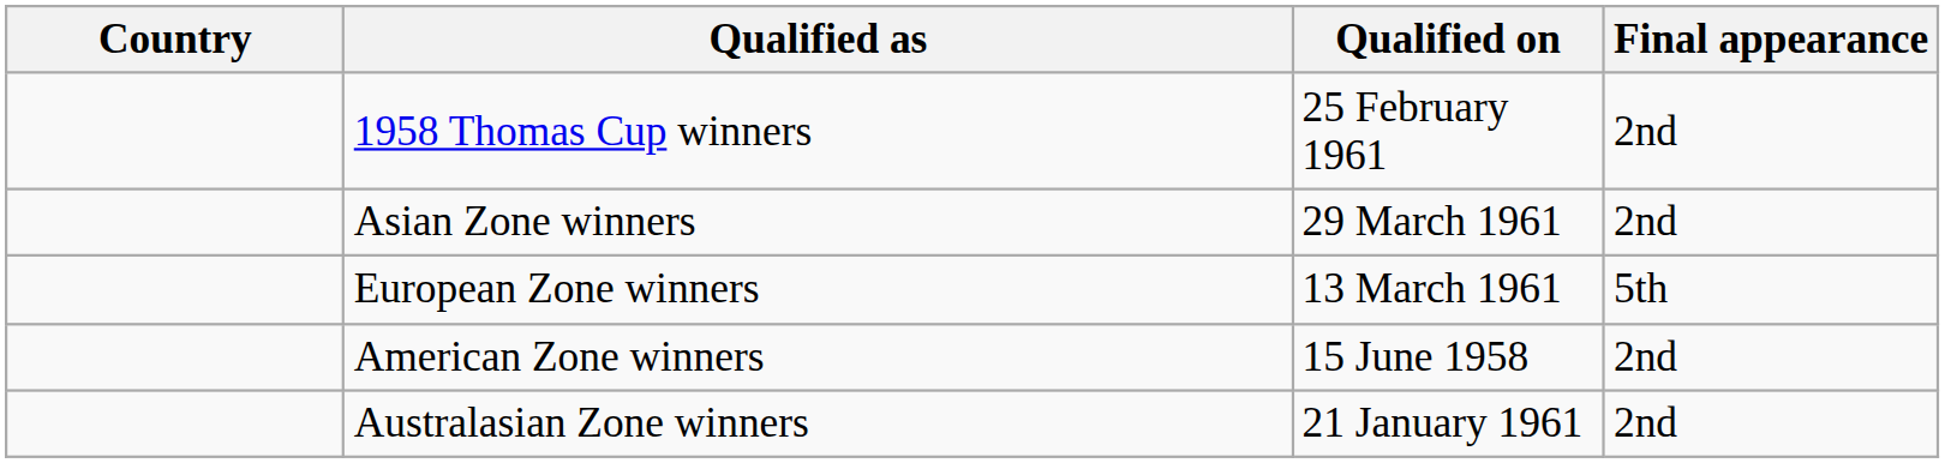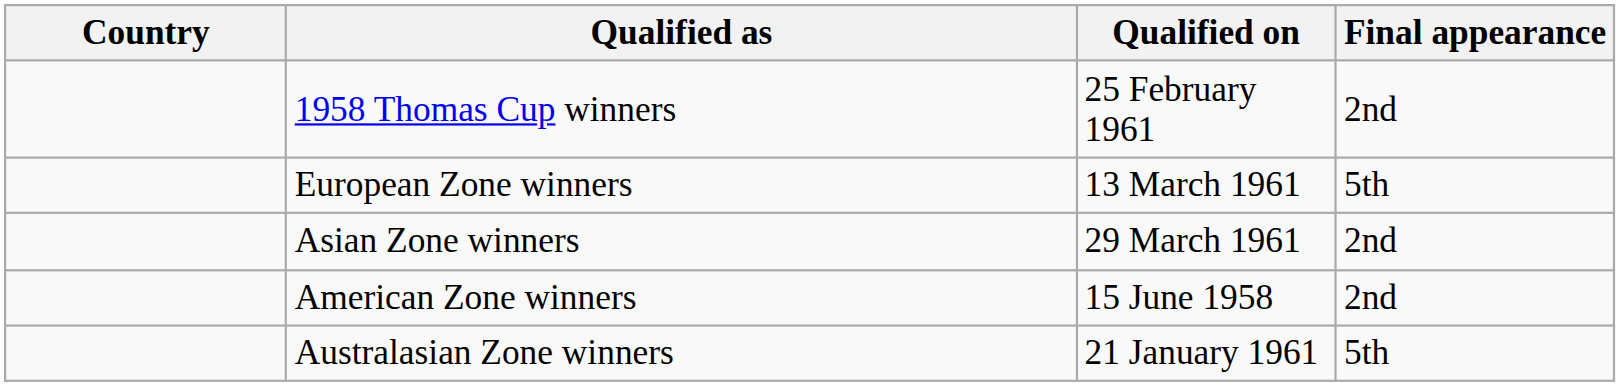 <table class="sortable wikitable">
 <tr>
 <th width="120">Country</th>
 <th width="350">Qualified as</th>
 <th width="110">Qualified on</th>
 <th>Final appearance</th>
 </tr>
 <tr>
 <td></td>
 <td><a href='#'>1958 Thomas Cup</a> winners</td>
 <td>25 February 1961</td>
 <td>2nd</td>
 </tr>
 <tr>
 <td></td>
+<td>European Zone winners</td>
+<td>13 March 1961</td>
+<td>5th</td>
+</tr>
+<tr>
+<td></td>
 <td>Asian Zone winners</td>
 <td>29 March 1961</td>
 <td>2nd</td>
-</tr>
-<tr>
-<td></td>
-<td>European Zone winners</td>
-<td>13 March 1961</td>
-<td>5th</td>
 </tr>
 <tr>
 <td></td>
 <td>American Zone winners</td>
 <td>15 June 1958</td>
 <td>2nd</td>
 </tr>
 <tr>
 <td></td>
 <td>Australasian Zone winners</td>
 <td>21 January 1961</td>
-<td>2nd</td>
+<td>5th</td>
 </tr>
 </table>
